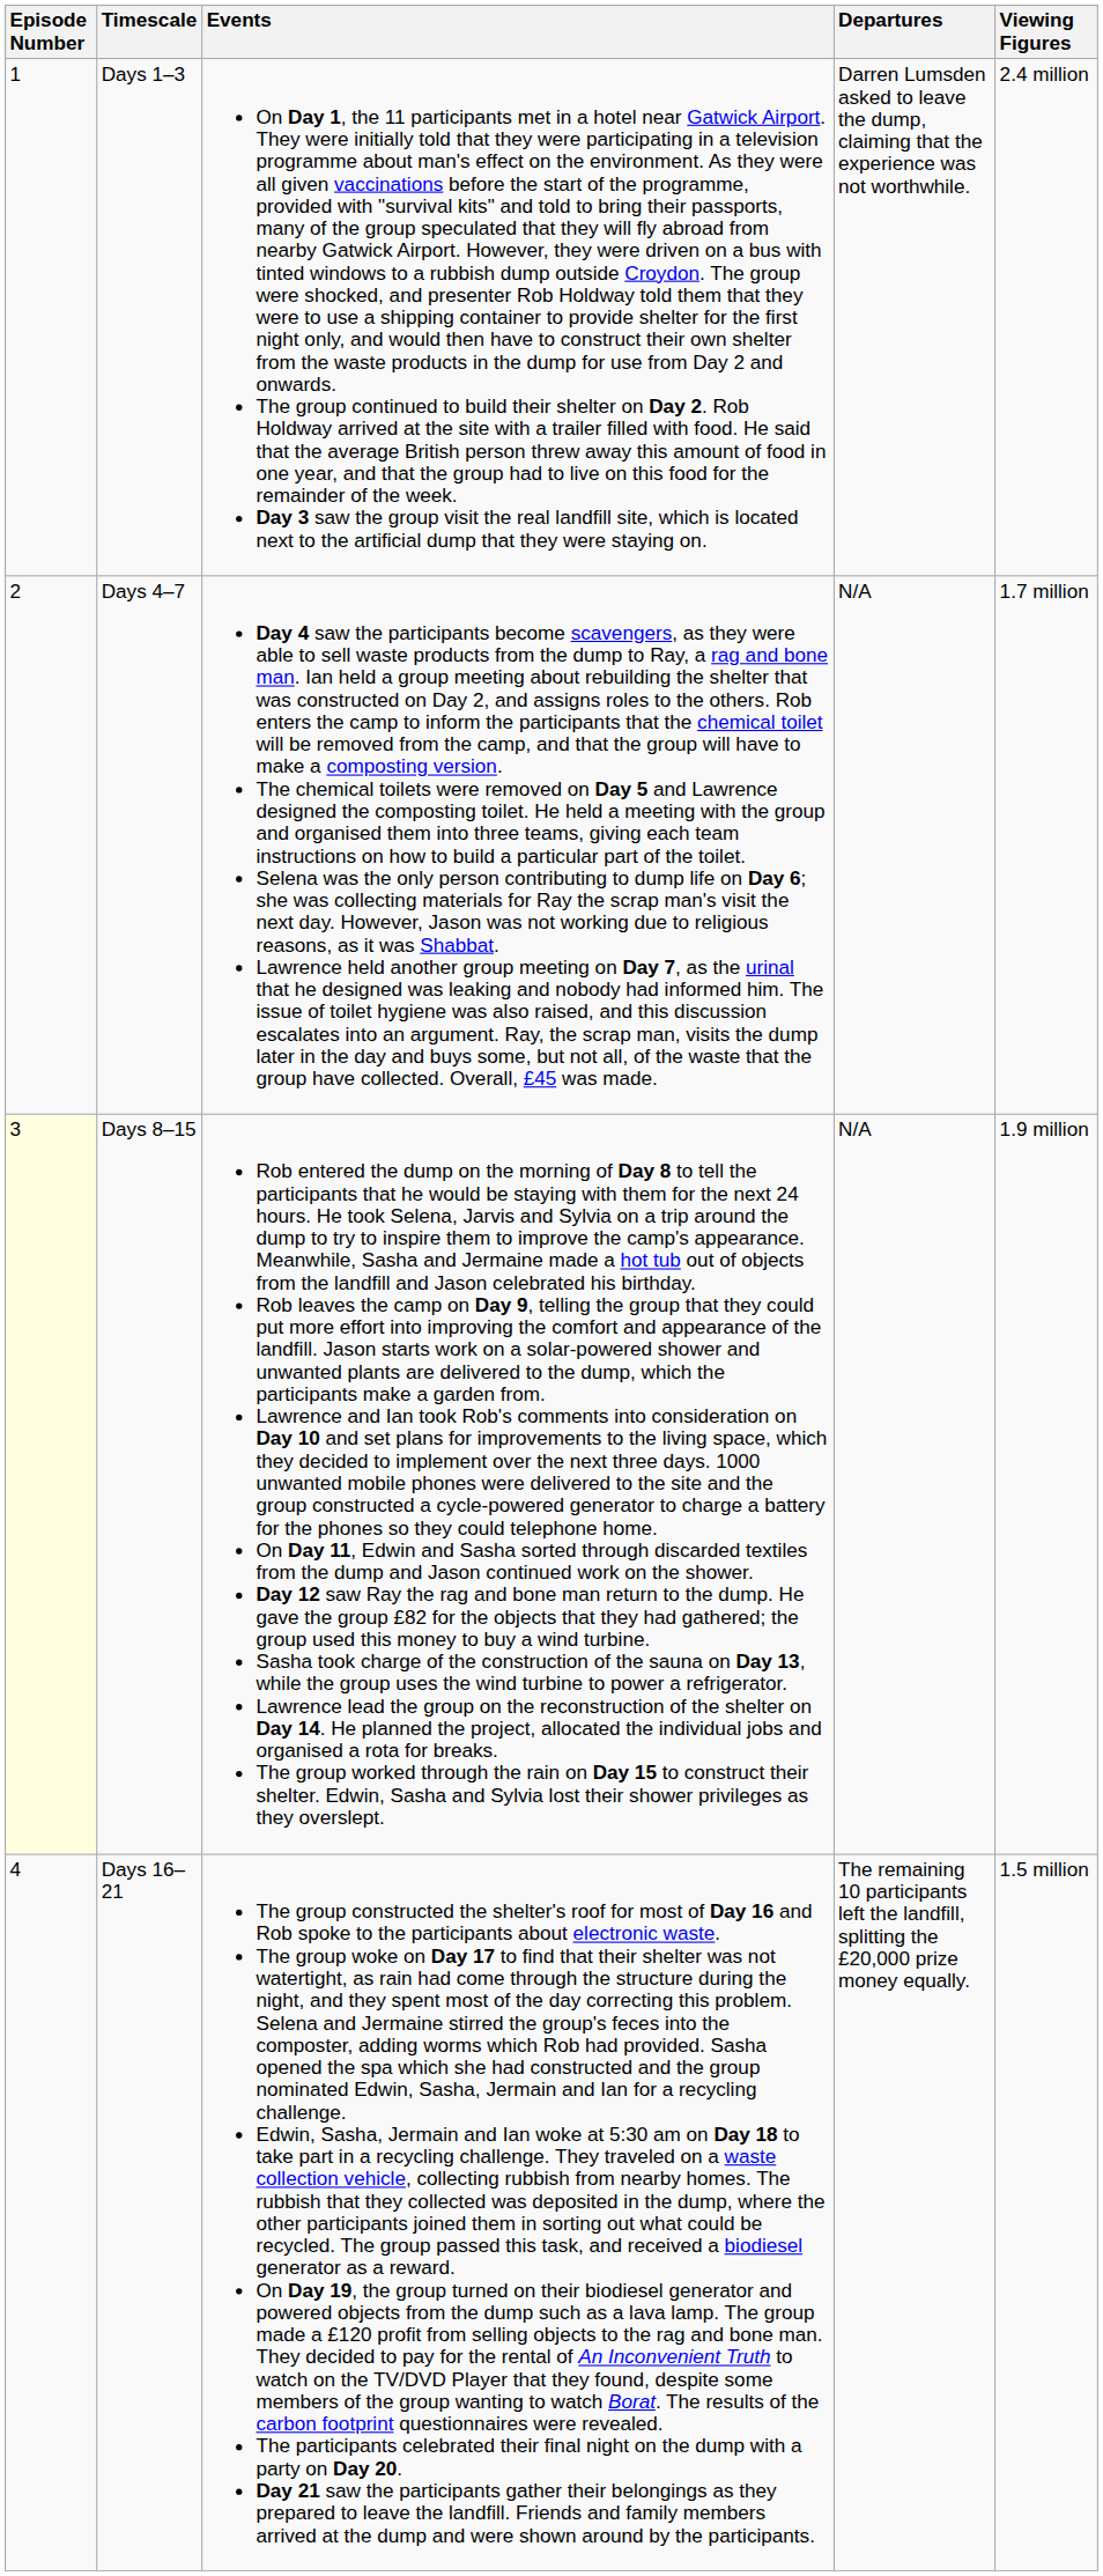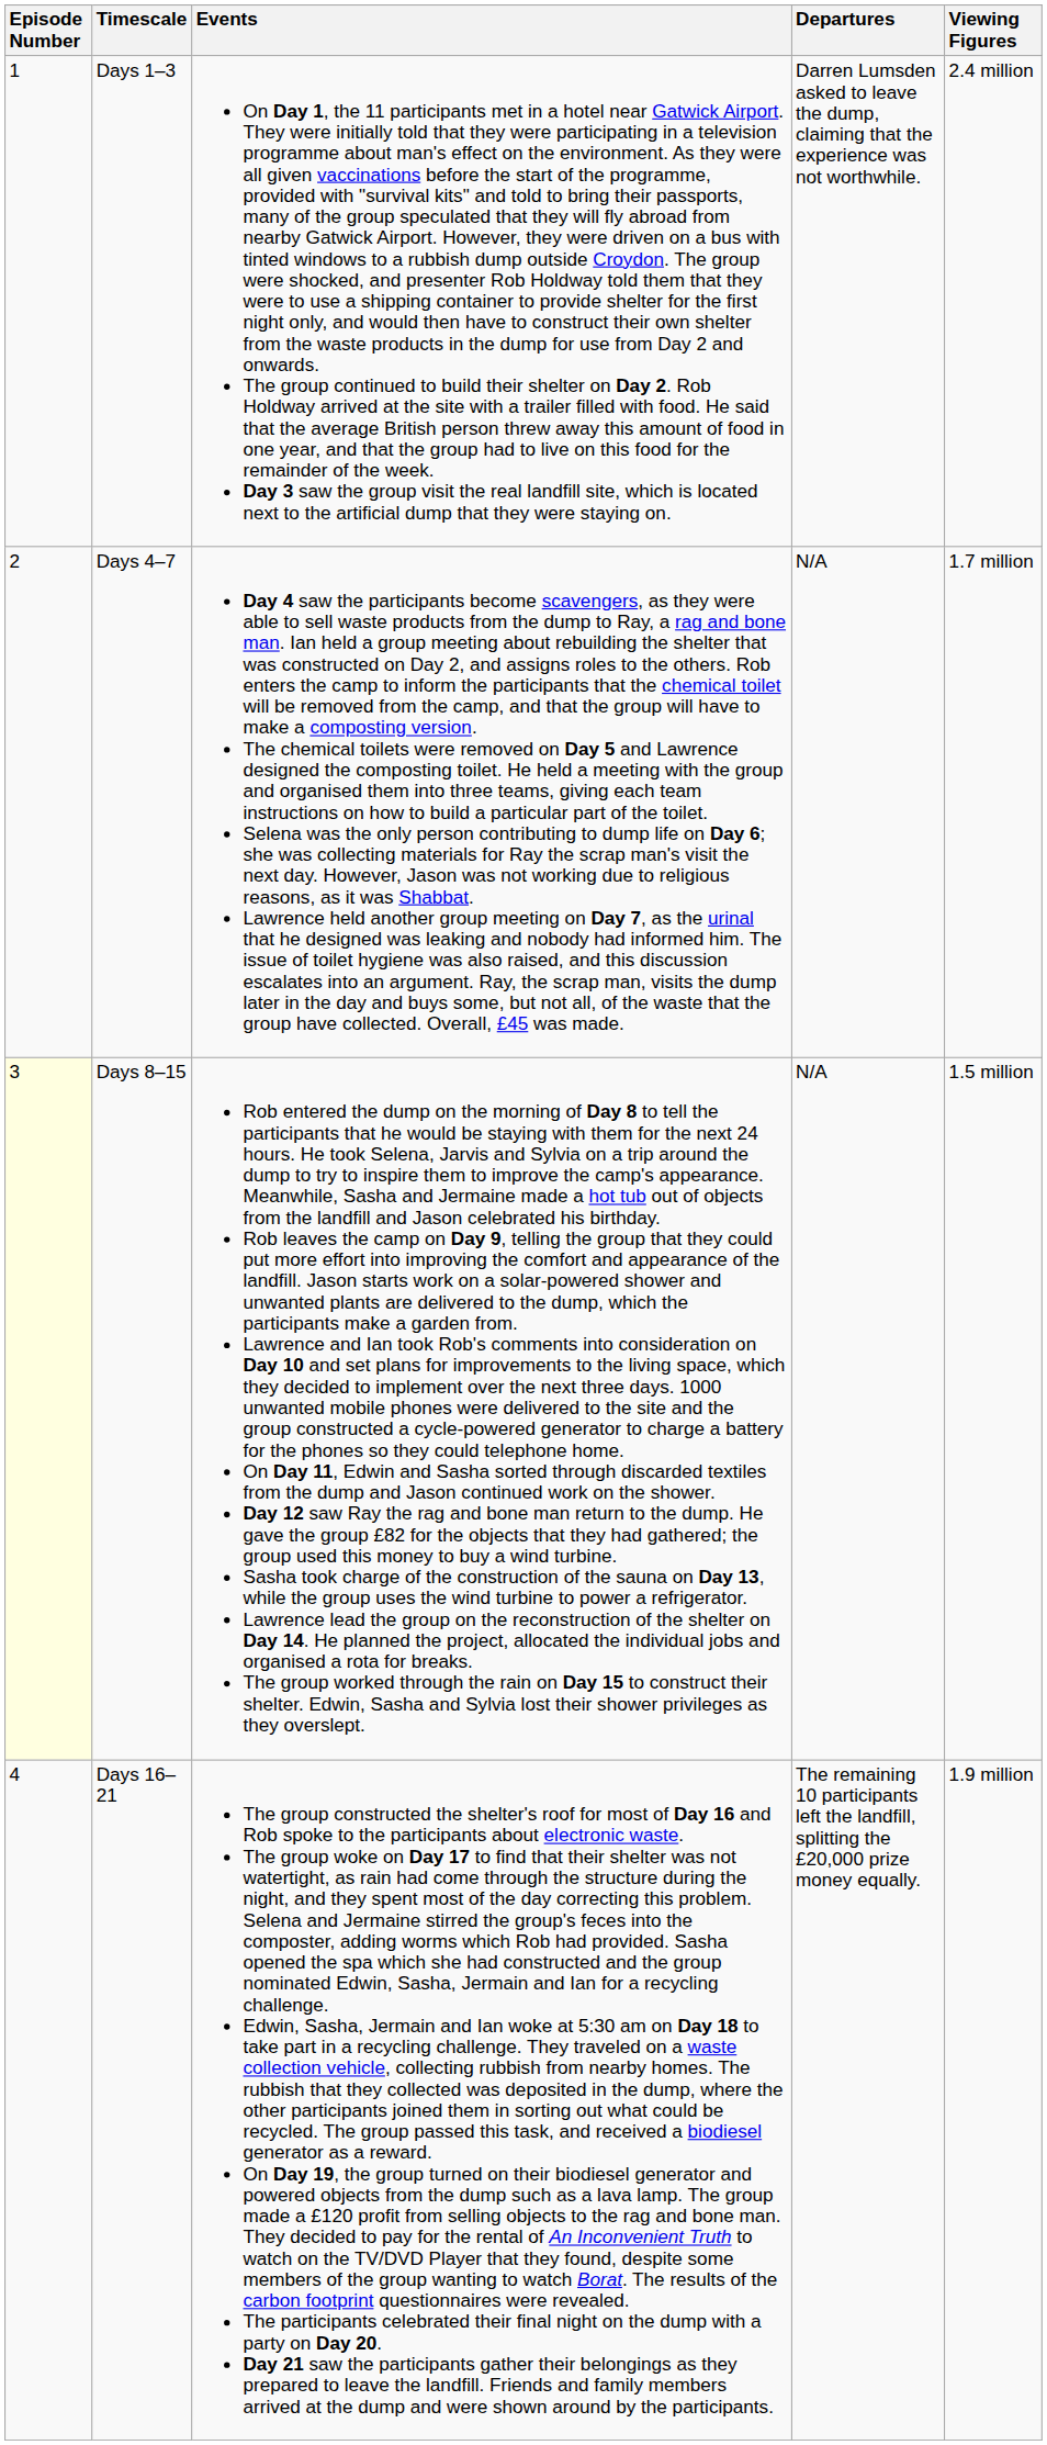 <table class="wikitable" style="width: 100%">
 <tr valign="top">
 <th style="text-align:left">Episode Number</th>
 <th style="text-align:left">Timescale</th>
 <th style="text-align:left">Events</th>
 <th style="text-align:left">Departures</th>
 <th style="text-align:left">Viewing Figures</th>
 </tr>
 <tr valign="top">
 <td>1</td>
 <td>Days 1–3</td>
 <td><br><ul><li>On <strong>Day 1</strong>, the 11 participants met in a hotel near <a href='#'>Gatwick Airport</a>. They were initially told that they were participating in a television programme about man's effect on the environment. As they were all given <a href='#'>vaccinations</a> before the start of the programme, provided with "survival kits" and told to bring their passports, many of the group speculated that they will fly abroad from nearby Gatwick Airport. However, they were driven on a bus with tinted windows to a rubbish dump outside <a href='#'>Croydon</a>. The group were shocked, and presenter Rob Holdway told them that they were to use a shipping container to provide shelter for the first night only, and would then have to construct their own shelter from the waste products in the dump for use from Day 2 and onwards.</li><li>The group continued to build their shelter on <strong>Day 2</strong>. Rob Holdway arrived at the site with a trailer filled with food. He said that the average British person threw away this amount of food in one year, and that the group had to live on this food for the remainder of the week.</li><li><strong>Day 3</strong> saw the group visit the real landfill site, which is located next to the artificial dump that they were staying on.</li></ul></td>
 <td>Darren Lumsden asked to leave the dump, claiming that the experience was not worthwhile.</td>
 <td>2.4 million</td>
 </tr>
 <tr valign="top">
 <td>2</td>
 <td>Days 4–7</td>
 <td><br><ul><li><strong>Day 4</strong> saw the participants become <a href='#'>scavengers</a>, as they were able to sell waste products from the dump to Ray, a <a href='#'>rag and bone man</a>. Ian held a group meeting about rebuilding the shelter that was constructed on Day 2, and assigns roles to the others. Rob enters the camp to inform the participants that the <a href='#'>chemical toilet</a> will be removed from the camp, and that the group will have to make a <a href='#'>composting version</a>.</li><li>The chemical toilets were removed on <strong>Day 5</strong> and Lawrence designed the composting toilet. He held a meeting with the group and organised them into three teams, giving each team instructions on how to build a particular part of the toilet.</li><li>Selena was the only person contributing to dump life on <strong>Day 6</strong>; she was collecting materials for Ray the scrap man's visit the next day. However, Jason was not working due to religious reasons, as it was <a href='#'>Shabbat</a>.</li><li>Lawrence held another group meeting on <strong>Day 7</strong>, as the <a href='#'>urinal</a> that he designed was leaking and nobody had informed him. The issue of toilet hygiene was also raised, and this discussion escalates into an argument. Ray, the scrap man, visits the dump later in the day and buys some, but not all, of the waste that the group have collected. Overall, <a href='#'>£45</a> was made.</li></ul></td>
 <td>N/A</td>
 <td>1.7 million</td>
 </tr>
 <tr valign="top">
 <td style="background: lightyellow;">3</td>
 <td>Days 8–15</td>
 <td><br><ul><li>Rob entered the dump on the morning of <strong>Day 8</strong> to tell the participants that he would be staying with them for the next 24 hours. He took Selena, Jarvis and Sylvia on a trip around the dump to try to inspire them to improve the camp's appearance. Meanwhile, Sasha and Jermaine made a <a href='#'>hot tub</a> out of objects from the landfill and Jason celebrated his birthday.</li><li>Rob leaves the camp on <strong>Day 9</strong>, telling the group that they could put more effort into improving the comfort and appearance of the landfill. Jason starts work on a solar-powered shower and unwanted plants are delivered to the dump, which the participants make a garden from.</li><li>Lawrence and Ian took Rob's comments into consideration on <strong>Day 10</strong> and set plans for improvements to the living space, which they decided to implement over the next three days. 1000 unwanted mobile phones were delivered to the site and the group constructed a cycle-powered generator to charge a battery for the phones so they could telephone home.</li><li>On <strong>Day 11</strong>, Edwin and Sasha sorted through discarded textiles from the dump and Jason continued work on the shower.</li><li><strong>Day 12</strong> saw Ray the rag and bone man return to the dump. He gave the group £82 for the objects that they had gathered; the group used this money to buy a wind turbine.</li><li>Sasha took charge of the construction of the sauna on <strong>Day 13</strong>, while the group uses the wind turbine to power a refrigerator.</li><li>Lawrence lead the group on the reconstruction of the shelter on <strong>Day 14</strong>. He planned the project, allocated the individual jobs and organised a rota for breaks.</li><li>The group worked through the rain on <strong>Day 15</strong> to construct their shelter. Edwin, Sasha and Sylvia lost their shower privileges as they overslept.</li></ul></td>
 <td>N/A</td>
-<td>1.9 million</td>
+<td>1.5 million</td>
 </tr>
 <tr valign="top">
 <td>4</td>
 <td>Days 16–21</td>
 <td><br><ul><li>The group constructed the shelter's roof for most of <strong>Day 16</strong> and Rob spoke to the participants about <a href='#'>electronic waste</a>.</li><li>The group woke on <strong>Day 17</strong> to find that their shelter was not watertight, as rain had come through the structure during the night, and they spent most of the day correcting this problem. Selena and Jermaine stirred the group's feces into the composter, adding worms which Rob had provided. Sasha opened the spa which she had constructed and the group nominated Edwin, Sasha, Jermain and Ian for a recycling challenge.</li><li>Edwin, Sasha, Jermain and Ian woke at 5:30 am on <strong>Day 18</strong> to take part in a recycling challenge. They traveled on a <a href='#'>waste collection vehicle</a>, collecting rubbish from nearby homes. The rubbish that they collected was deposited in the dump, where the other participants joined them in sorting out what could be recycled. The group passed this task, and received a <a href='#'>biodiesel</a> generator as a reward.</li><li>On <strong>Day 19</strong>, the group turned on their biodiesel generator and powered objects from the dump such as a lava lamp. The group made a £120 profit from selling objects to the rag and bone man. They decided to pay for the rental of <em><a href='#'>An Inconvenient Truth</a></em> to watch on the TV/DVD Player that they found, despite some members of the group wanting to watch <em><a href='#'>Borat</a></em>. The results of the <a href='#'>carbon footprint</a> questionnaires were revealed.</li><li>The participants celebrated their final night on the dump with a party on <strong>Day 20</strong>.</li><li><strong>Day 21</strong> saw the participants gather their belongings as they prepared to leave the landfill. Friends and family members arrived at the dump and were shown around by the participants.</li></ul></td>
 <td>The remaining 10 participants left the landfill, splitting the £20,000 prize money equally.</td>
-<td>1.5 million</td>
+<td>1.9 million</td>
 </tr>
 </table>
